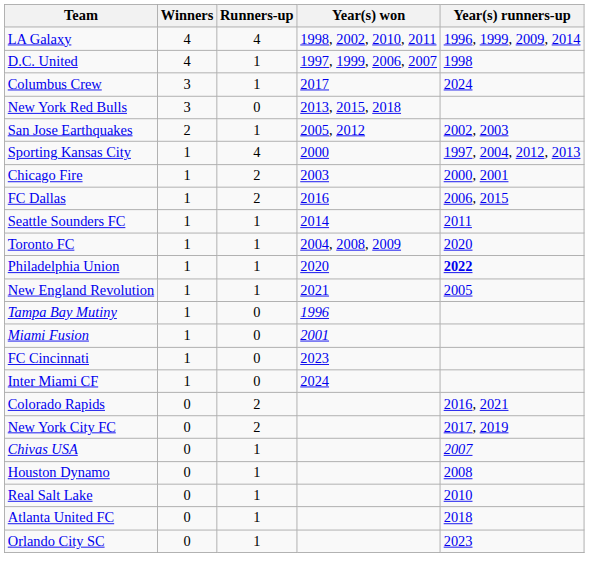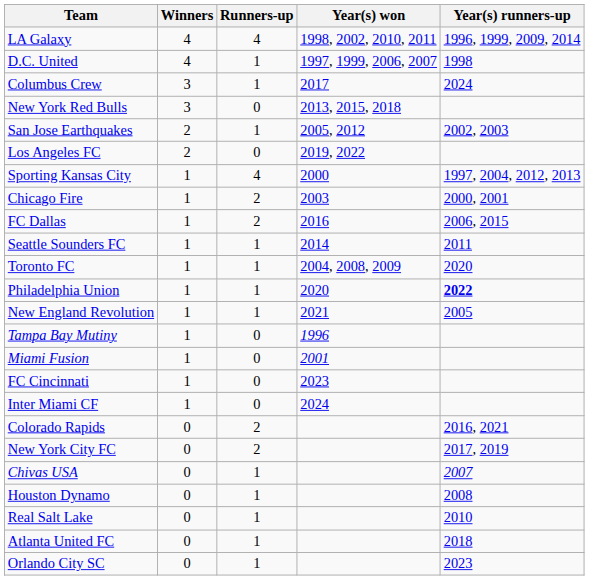 <table class="wikitable sortable">
 <tr>
 <th>Team</th>
 <th>Winners</th>
 <th>Runners-up</th>
 <th>Year(s) won</th>
 <th>Year(s) runners-up</th>
 </tr>
 <tr>
 <td><a href='#'>LA Galaxy</a></td>
 <td align=center>4</td>
 <td align=center>4</td>
 <td><a href='#'>1998</a>, <a href='#'>2002</a>, <a href='#'>2010</a>, <a href='#'>2011</a></td>
 <td><a href='#'>1996</a>, <a href='#'>1999</a>, <a href='#'>2009</a>, <a href='#'>2014</a></td>
 </tr>
 <tr>
 <td><a href='#'>D.C. United</a></td>
 <td align=center>4</td>
 <td align=center>1</td>
 <td><a href='#'>1997</a>, <a href='#'>1999</a>, <a href='#'>2006</a>, <a href='#'>2007</a></td>
 <td><a href='#'>1998</a></td>
 </tr>
 <tr>
 <td><a href='#'>Columbus Crew</a></td>
 <td align=center>3</td>
 <td align=center>1</td>
 <td><a href='#'>2017</a></td>
 <td><a href='#'>2024</a></td>
 </tr>
 <tr>
 <td><a href='#'>New York Red Bulls</a></td>
 <td align=center>3</td>
 <td align=center>0</td>
 <td><a href='#'>2013</a>, <a href='#'>2015</a>, <a href='#'>2018</a></td>
 <td></td>
 </tr>
 <tr>
 <td><a href='#'>San Jose Earthquakes</a></td>
 <td align=center>2</td>
 <td align=center>1</td>
 <td><a href='#'>2005</a>, <a href='#'>2012</a></td>
 <td><a href='#'>2002</a>, <a href='#'>2003</a></td>
+</tr>
+<tr>
+<td><a href='#'>Los Angeles FC</a></td>
+<td align=center>2</td>
+<td align=center>0</td>
+<td><a href='#'>2019</a>, <a href='#'>2022</a></td>
+<td></td>
 </tr>
 <tr>
 <td><a href='#'>Sporting Kansas City</a></td>
 <td align=center>1</td>
 <td align=center>4</td>
 <td><a href='#'>2000</a></td>
 <td><a href='#'>1997</a>, <a href='#'>2004</a>, <a href='#'>2012</a>, <a href='#'>2013</a></td>
 </tr>
 <tr>
 <td><a href='#'>Chicago Fire</a></td>
 <td align=center>1</td>
 <td align=center>2</td>
 <td><a href='#'>2003</a></td>
 <td><a href='#'>2000</a>, <a href='#'>2001</a></td>
 </tr>
 <tr>
 <td><a href='#'>FC Dallas</a></td>
 <td align=center>1</td>
 <td align=center>2</td>
 <td><a href='#'>2016</a></td>
 <td><a href='#'>2006</a>, <a href='#'>2015</a></td>
 </tr>
 <tr>
 <td><a href='#'>Seattle Sounders FC</a></td>
 <td align=center>1</td>
 <td align=center>1</td>
 <td><a href='#'>2014</a></td>
 <td><a href='#'>2011</a></td>
 </tr>
 <tr>
 <td><a href='#'>Toronto FC</a></td>
 <td align=center>1</td>
 <td align=center>1</td>
 <td><a href='#'>2004</a>, <a href='#'>2008</a>, <a href='#'>2009</a></td>
 <td><a href='#'>2020</a></td>
 </tr>
 <tr>
 <td><a href='#'>Philadelphia Union</a></td>
 <td align=center>1</td>
 <td align=center>1</td>
 <td><a href='#'>2020</a></td>
 <td><strong><a href='#'>2022</a></strong></td>
 </tr>
 <tr>
 <td><a href='#'>New England Revolution</a></td>
 <td align=center>1</td>
 <td align=center>1</td>
 <td><a href='#'>2021</a></td>
 <td><a href='#'>2005</a></td>
 </tr>
 <tr>
 <td><em><a href='#'>Tampa Bay Mutiny</a></em></td>
 <td align=center>1</td>
 <td align=center>0</td>
 <td><em><a href='#'>1996</a></em></td>
 <td></td>
 </tr>
 <tr>
 <td><em><a href='#'>Miami Fusion</a></em></td>
 <td align=center>1</td>
 <td align=center>0</td>
 <td><em><a href='#'>2001</a></em></td>
 <td></td>
 </tr>
 <tr>
 <td><a href='#'>FC Cincinnati</a></td>
 <td align=center>1</td>
 <td align=center>0</td>
 <td><a href='#'>2023</a></td>
 <td></td>
 </tr>
 <tr>
 <td><a href='#'>Inter Miami CF</a></td>
 <td align=center>1</td>
 <td align=center>0</td>
 <td><a href='#'>2024</a></td>
 <td></td>
 </tr>
 <tr>
 <td><a href='#'>Colorado Rapids</a></td>
 <td align=center>0</td>
 <td align=center>2</td>
 <td></td>
 <td><a href='#'>2016</a>, <a href='#'>2021</a></td>
 </tr>
 <tr>
 <td><a href='#'>New York City FC</a></td>
 <td align=center>0</td>
 <td align=center>2</td>
 <td></td>
 <td><a href='#'>2017</a>, <a href='#'>2019</a></td>
 </tr>
 <tr>
 <td><em><a href='#'>Chivas USA</a></em></td>
 <td align=center>0</td>
 <td align=center>1</td>
 <td></td>
 <td><em><a href='#'>2007</a></em></td>
 </tr>
 <tr>
 <td><a href='#'>Houston Dynamo</a></td>
 <td align=center>0</td>
 <td align=center>1</td>
 <td></td>
 <td><a href='#'>2008</a></td>
 </tr>
 <tr>
 <td><a href='#'>Real Salt Lake</a></td>
 <td align=center>0</td>
 <td align=center>1</td>
 <td></td>
 <td><a href='#'>2010</a></td>
 </tr>
 <tr>
 <td><a href='#'>Atlanta United FC</a></td>
 <td align=center>0</td>
 <td align=center>1</td>
 <td></td>
 <td><a href='#'>2018</a></td>
 </tr>
 <tr>
 <td><a href='#'>Orlando City SC</a></td>
 <td align=center>0</td>
 <td align=center>1</td>
 <td></td>
 <td><a href='#'>2023</a></td>
 </tr>
 </table>
